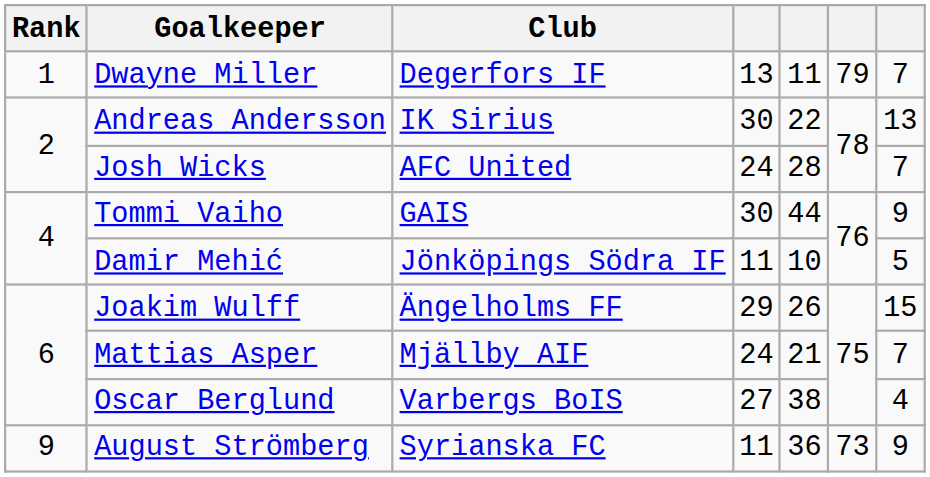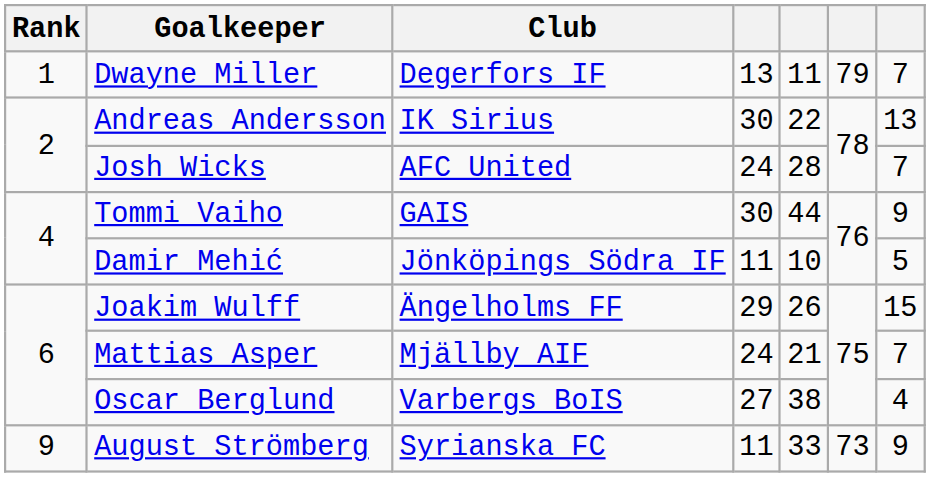 <table class="wikitable sortable" style="text-align:center;">
 <tr>
 <th>Rank</th>
 <th>Goalkeeper</th>
 <th>Club<br></th>
 <th></th>
 <th></th>
 <th></th>
 <th></th>
 </tr>
 <tr>
 <td>1</td>
 <td align="left"> <a href='#'>Dwayne Miller</a></td>
 <td align="left"><a href='#'>Degerfors IF</a></td>
 <td>13</td>
 <td>11</td>
 <td>79</td>
 <td>7</td>
 </tr>
 <tr>
 <td rowspan="2">2</td>
 <td align="left"> <a href='#'>Andreas Andersson</a></td>
 <td align="left"><a href='#'>IK Sirius</a></td>
 <td>30</td>
 <td>22</td>
 <td rowspan="2">78</td>
 <td>13</td>
 </tr>
 <tr>
 <td align="left"> <a href='#'>Josh Wicks</a></td>
 <td align="left"><a href='#'>AFC United</a></td>
 <td>24</td>
 <td>28</td>
 <td>7</td>
 </tr>
 <tr>
 <td rowspan="2">4</td>
 <td align="left"> <a href='#'>Tommi Vaiho</a></td>
 <td align="left"><a href='#'>GAIS</a></td>
 <td>30</td>
 <td>44</td>
 <td rowspan="2">76</td>
 <td>9</td>
 </tr>
 <tr>
 <td align="left"> <a href='#'>Damir Mehić</a></td>
 <td align="left"><a href='#'>Jönköpings Södra IF</a></td>
 <td>11</td>
 <td>10</td>
 <td>5</td>
 </tr>
 <tr>
 <td rowspan="3">6</td>
 <td align="left"> <a href='#'>Joakim Wulff</a></td>
 <td align="left"><a href='#'>Ängelholms FF</a></td>
 <td>29</td>
 <td>26</td>
 <td rowspan="3">75</td>
 <td>15</td>
 </tr>
 <tr>
 <td align="left"> <a href='#'>Mattias Asper</a></td>
 <td align="left"><a href='#'>Mjällby AIF</a></td>
 <td>24</td>
 <td>21</td>
 <td>7</td>
 </tr>
 <tr>
 <td align="left"> <a href='#'>Oscar Berglund</a></td>
 <td align="left"><a href='#'>Varbergs BoIS</a></td>
 <td>27</td>
 <td>38</td>
 <td>4</td>
 </tr>
 <tr>
 <td>9</td>
 <td align="left"> <a href='#'>August Strömberg</a></td>
 <td align="left"><a href='#'>Syrianska FC</a></td>
 <td>11</td>
-<td>36</td>
+<td>33</td>
 <td>73</td>
 <td>9</td>
 </tr>
 </table>
